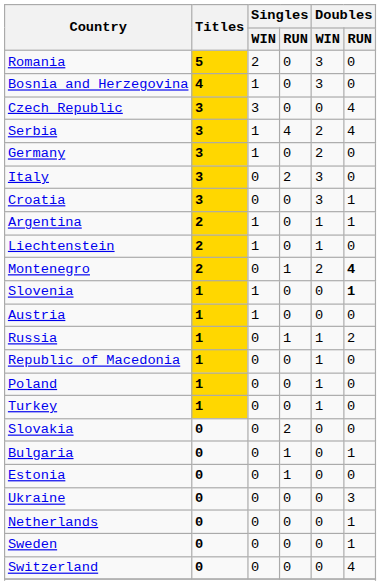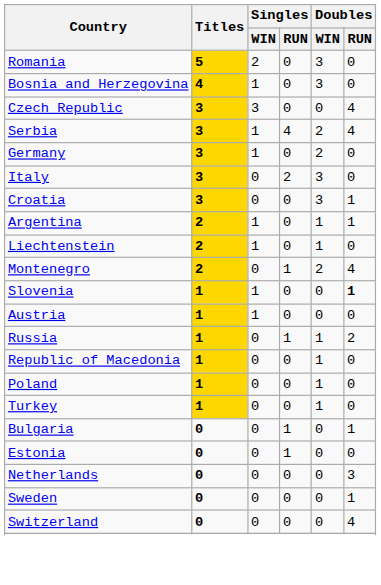 <table class="wikitable" style="font-size:90%">
 <tr>
 <th rowspan="2">Country</th>
 <th rowspan="2">Titles</th>
 <th colspan="2">Singles</th>
 <th colspan="2">Doubles</th>
 </tr>
 <tr>
 <th>WIN</th>
 <th>RUN</th>
 <th>WIN</th>
 <th>RUN</th>
 </tr>
 <tr>
 <td> <a href='#'>Romania</a></td>
 <td style="background:gold"><strong>5</strong></td>
 <td>2</td>
 <td>0</td>
 <td>3</td>
 <td>0</td>
 </tr>
 <tr>
 <td> <a href='#'>Bosnia and Herzegovina</a></td>
 <td style="background:gold"><strong>4</strong></td>
 <td>1</td>
 <td>0</td>
 <td>3</td>
 <td>0</td>
 </tr>
 <tr>
 <td> <a href='#'>Czech Republic</a></td>
 <td style="background:gold"><strong>3</strong></td>
 <td>3</td>
 <td>0</td>
 <td>0</td>
 <td>4</td>
 </tr>
 <tr>
 <td> <a href='#'>Serbia</a></td>
 <td style="background:gold"><strong>3</strong></td>
 <td>1</td>
 <td>4</td>
 <td>2</td>
 <td>4</td>
 </tr>
 <tr>
 <td> <a href='#'>Germany</a></td>
 <td style="background:gold"><strong>3</strong></td>
 <td>1</td>
 <td>0</td>
 <td>2</td>
 <td>0</td>
 </tr>
 <tr>
 <td> <a href='#'>Italy</a></td>
 <td style="background:gold"><strong>3</strong></td>
 <td>0</td>
 <td>2</td>
 <td>3</td>
 <td>0</td>
 </tr>
 <tr>
 <td> <a href='#'>Croatia</a></td>
 <td style="background:gold"><strong>3</strong></td>
 <td>0</td>
 <td>0</td>
 <td>3</td>
 <td>1</td>
 </tr>
 <tr>
 <td> <a href='#'>Argentina</a></td>
 <td style="background:gold"><strong>2</strong></td>
 <td>1</td>
 <td>0</td>
 <td>1</td>
 <td>1</td>
 </tr>
 <tr>
 <td> <a href='#'>Liechtenstein</a></td>
 <td style="background:gold"><strong>2</strong></td>
 <td>1</td>
 <td>0</td>
 <td>1</td>
 <td>0</td>
 </tr>
 <tr>
 <td> <a href='#'>Montenegro</a></td>
 <td style="background:gold"><strong>2</strong></td>
 <td>0</td>
 <td>1</td>
 <td>2</td>
-<td><strong>4</strong></td>
+<td>4</td>
 </tr>
 <tr>
 <td> <a href='#'>Slovenia</a></td>
 <td style="background:gold"><strong>1</strong></td>
 <td>1</td>
 <td>0</td>
 <td>0</td>
 <td><strong>1</strong></td>
 </tr>
 <tr>
 <td> <a href='#'>Austria</a></td>
 <td style="background:gold"><strong>1</strong></td>
 <td>1</td>
 <td>0</td>
 <td>0</td>
 <td>0</td>
 </tr>
 <tr>
 <td> <a href='#'>Russia</a></td>
 <td style="background:gold"><strong>1</strong></td>
 <td>0</td>
 <td>1</td>
 <td>1</td>
 <td>2</td>
 </tr>
 <tr>
 <td> <a href='#'>Republic of Macedonia</a></td>
 <td style="background:gold"><strong>1</strong></td>
 <td>0</td>
 <td>0</td>
 <td>1</td>
 <td>0</td>
 </tr>
 <tr>
 <td> <a href='#'>Poland</a></td>
 <td style="background:gold"><strong>1</strong></td>
 <td>0</td>
 <td>0</td>
 <td>1</td>
 <td>0</td>
 </tr>
 <tr>
 <td> <a href='#'>Turkey</a></td>
 <td style="background:gold"><strong>1</strong></td>
 <td>0</td>
 <td>0</td>
 <td>1</td>
 <td>0</td>
 </tr>
 <tr>
-<td> <a href='#'>Slovakia</a></td>
-<td><strong>0</strong></td>
-<td>0</td>
-<td>2</td>
-<td>0</td>
-<td>0</td>
-</tr>
-<tr>
 <td> <a href='#'>Bulgaria</a></td>
 <td><strong>0</strong></td>
 <td>0</td>
 <td>1</td>
 <td>0</td>
 <td>1</td>
 </tr>
 <tr>
 <td> <a href='#'>Estonia</a></td>
 <td><strong>0</strong></td>
 <td>0</td>
 <td>1</td>
 <td>0</td>
 <td>0</td>
 </tr>
 <tr>
-<td> <a href='#'>Ukraine</a></td>
+<td> <a href='#'>Netherlands</a></td>
 <td><strong>0</strong></td>
 <td>0</td>
 <td>0</td>
 <td>0</td>
 <td>3</td>
-</tr>
-<tr>
-<td> <a href='#'>Netherlands</a></td>
-<td><strong>0</strong></td>
-<td>0</td>
-<td>0</td>
-<td>0</td>
-<td>1</td>
 </tr>
 <tr>
 <td> <a href='#'>Sweden</a></td>
 <td><strong>0</strong></td>
 <td>0</td>
 <td>0</td>
 <td>0</td>
 <td>1</td>
 </tr>
 <tr>
 <td> <a href='#'>Switzerland</a></td>
 <td><strong>0</strong></td>
 <td>0</td>
 <td>0</td>
 <td>0</td>
 <td>4</td>
 </tr>
 <tr>
 </tr>
 <tr style="background:lightblue;">
 </tr>
 </table>
